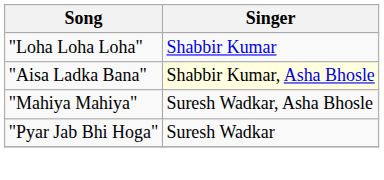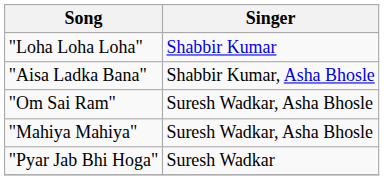 <table class="wikitable">
 <tr>
 <th>Song</th>
 <th>Singer</th>
 </tr>
 <tr>
 <td>"Loha Loha Loha"</td>
 <td><a href='#'>Shabbir Kumar</a></td>
 </tr>
 <tr>
 <td>"Aisa Ladka Bana"</td>
-<td style="background: lightyellow;">Shabbir Kumar, <a href='#'>Asha Bhosle</a></td>
+<td>Shabbir Kumar, <a href='#'>Asha Bhosle</a></td>
+</tr>
+<tr>
+<td>"Om Sai Ram"</td>
+<td>Suresh Wadkar, Asha Bhosle</td>
 </tr>
 <tr>
 <td>"Mahiya Mahiya"</td>
 <td>Suresh Wadkar, Asha Bhosle</td>
 </tr>
 <tr>
 <td>"Pyar Jab Bhi Hoga"</td>
 <td>Suresh Wadkar</td>
 </tr>
 <tr>
 </tr>
 </table>
